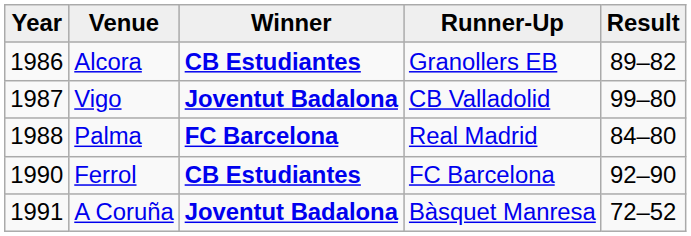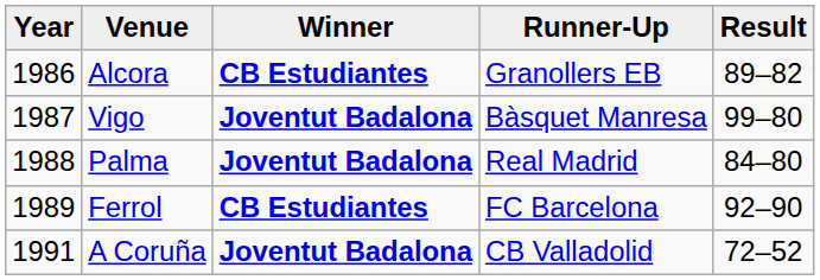 <table class="wikitable">
 <tr>
 <th style="background:#efefef;">Year</th>
 <th style="background:#efefef;">Venue</th>
 <th style="background:#efefef;">Winner</th>
 <th style="background:#efefef;">Runner-Up</th>
 <th style="background:#efefef;">Result</th>
 </tr>
 <tr>
 <td>1986</td>
 <td><a href='#'>Alcora</a></td>
 <td><strong><a href='#'>CB Estudiantes</a></strong></td>
 <td><a href='#'>Granollers EB</a></td>
 <td align="center">89–82</td>
 </tr>
 <tr>
 <td>1987</td>
 <td><a href='#'>Vigo</a></td>
 <td><strong><a href='#'>Joventut Badalona</a></strong></td>
-<td><a href='#'>CB Valladolid</a></td>
+<td><a href='#'>Bàsquet Manresa</a></td>
 <td align="center">99–80</td>
 </tr>
 <tr>
 <td>1988</td>
 <td><a href='#'>Palma</a></td>
-<td><strong><a href='#'>FC Barcelona</a></strong></td>
+<td><strong><a href='#'>Joventut Badalona</a></strong></td>
 <td><a href='#'>Real Madrid</a></td>
 <td align="center">84–80</td>
 </tr>
 <tr>
-<td>1990</td>
+<td>1989</td>
 <td><a href='#'>Ferrol</a></td>
 <td><strong><a href='#'>CB Estudiantes</a></strong></td>
 <td><a href='#'>FC Barcelona</a></td>
 <td align="center">92–90</td>
 </tr>
 <tr>
 <td>1991</td>
 <td><a href='#'>A Coruña</a></td>
 <td><strong><a href='#'>Joventut Badalona</a></strong></td>
-<td><a href='#'>Bàsquet Manresa</a></td>
+<td><a href='#'>CB Valladolid</a></td>
 <td align="center">72–52</td>
 </tr>
 </table>
